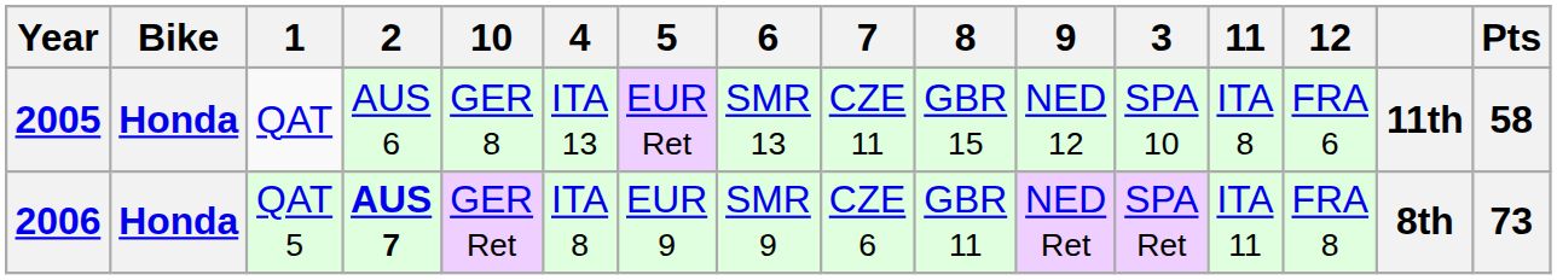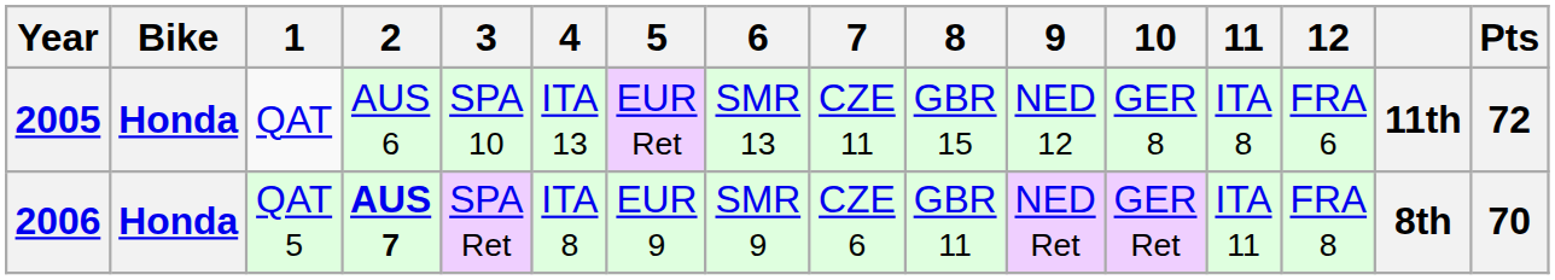 <table class="wikitable" style="text-align:center; font-size:90%">
 <tr>
 <th>Year</th>
 <th>Bike</th>
 <th>1</th>
 <th>2</th>
-<th>10</th>
+<th>3</th>
 <th>4</th>
 <th>5</th>
 <th>6</th>
 <th>7</th>
 <th>8</th>
 <th>9</th>
-<th>3</th>
+<th>10</th>
 <th>11</th>
 <th>12</th>
 <th></th>
 <th>Pts</th>
 </tr>
 <tr>
 <th><a href='#'>2005</a></th>
 <th><a href='#'>Honda</a></th>
 <td><a href='#'>QAT</a></td>
 <td style="background:#DFFFDF;"><a href='#'>AUS</a><br><small>6</small></td>
-<td style="background:#DFFFDF;"><a href='#'>GER</a><br><small>8</small></td>
+<td style="background:#DFFFDF;"><a href='#'>SPA</a><br><small>10</small></td>
 <td style="background:#DFFFDF;"><a href='#'>ITA</a><br><small>13</small></td>
 <td style="background:#EFCFFF;"><a href='#'>EUR</a><br><small>Ret</small></td>
 <td style="background:#DFFFDF;"><a href='#'>SMR</a><br><small>13</small></td>
 <td style="background:#DFFFDF;"><a href='#'>CZE</a><br><small>11</small></td>
 <td style="background:#DFFFDF;"><a href='#'>GBR</a><br><small>15</small></td>
 <td style="background:#DFFFDF;"><a href='#'>NED</a><br><small>12</small></td>
-<td style="background:#DFFFDF;"><a href='#'>SPA</a><br><small>10</small></td>
+<td style="background:#DFFFDF;"><a href='#'>GER</a><br><small>8</small></td>
 <td style="background:#DFFFDF;"><a href='#'>ITA</a><br><small>8</small></td>
 <td style="background:#DFFFDF;"><a href='#'>FRA</a><br><small>6</small></td>
 <th>11th</th>
-<th>58</th>
+<th>72</th>
 </tr>
 <tr>
 <th><a href='#'>2006</a></th>
 <th><a href='#'>Honda</a></th>
 <td style="background:#DFFFDF;"><a href='#'>QAT</a><br><small>5</small></td>
 <td style="background:#DFFFDF;"><strong><a href='#'>AUS</a><br><small>7</small></strong></td>
-<td style="background:#EFCFFF;"><a href='#'>GER</a><br><small>Ret</small></td>
+<td style="background:#EFCFFF;"><a href='#'>SPA</a><br><small>Ret</small></td>
 <td style="background:#DFFFDF;"><a href='#'>ITA</a><br><small>8</small></td>
 <td style="background:#DFFFDF;"><a href='#'>EUR</a><br><small>9</small></td>
 <td style="background:#DFFFDF;"><a href='#'>SMR</a><br><small>9</small></td>
 <td style="background:#DFFFDF;"><a href='#'>CZE</a><br><small>6</small></td>
 <td style="background:#DFFFDF;"><a href='#'>GBR</a><br><small>11</small></td>
 <td style="background:#EFCFFF;"><a href='#'>NED</a><br><small>Ret</small></td>
-<td style="background:#EFCFFF;"><a href='#'>SPA</a><br><small>Ret</small></td>
+<td style="background:#EFCFFF;"><a href='#'>GER</a><br><small>Ret</small></td>
 <td style="background:#DFFFDF;"><a href='#'>ITA</a><br><small>11</small></td>
 <td style="background:#DFFFDF;"><a href='#'>FRA</a><br><small>8</small></td>
 <th>8th</th>
-<th>73</th>
+<th>70</th>
 </tr>
 </table>
